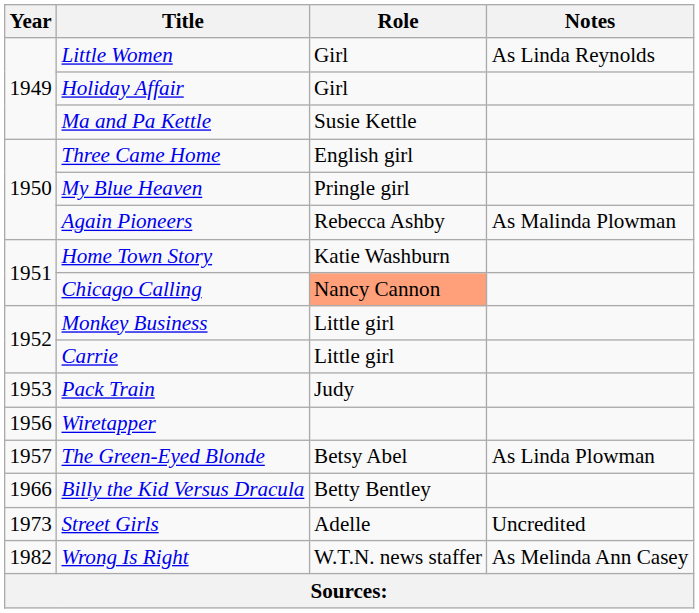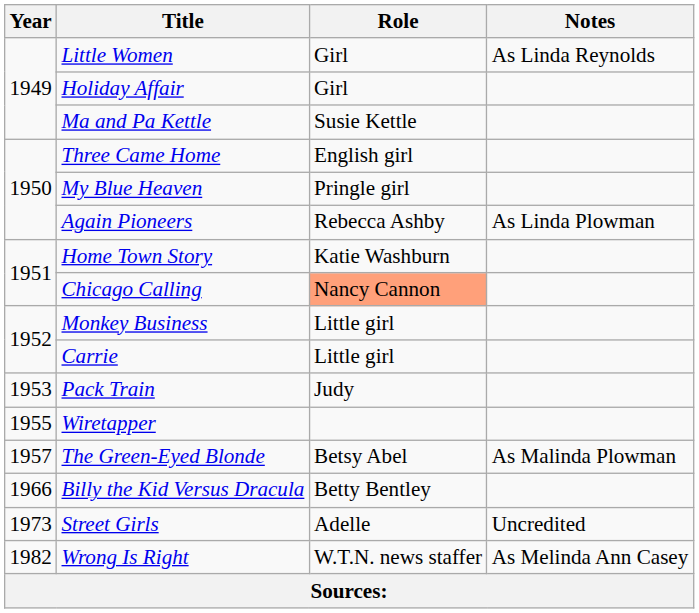 <table class="wikitable sortable">
 <tr>
 <th>Year</th>
 <th>Title</th>
 <th>Role</th>
 <th>Notes</th>
 </tr>
 <tr>
 <td rowspan=3>1949</td>
 <td><em><a href='#'>Little Women</a></em></td>
 <td>Girl</td>
 <td>As Linda Reynolds</td>
 </tr>
 <tr>
 <td><em><a href='#'>Holiday Affair</a></em></td>
 <td>Girl</td>
 <td></td>
 </tr>
 <tr>
 <td><em><a href='#'>Ma and Pa Kettle</a></em></td>
 <td>Susie Kettle</td>
 <td></td>
 </tr>
 <tr>
 <td rowspan=3>1950</td>
 <td><em><a href='#'>Three Came Home</a></em></td>
 <td>English girl</td>
 <td></td>
 </tr>
 <tr>
 <td><em><a href='#'>My Blue Heaven</a></em></td>
 <td>Pringle girl</td>
 <td></td>
 </tr>
 <tr>
 <td><em><a href='#'>Again Pioneers</a></em></td>
 <td>Rebecca Ashby</td>
-<td>As Malinda Plowman</td>
+<td>As Linda Plowman</td>
 </tr>
 <tr>
 <td rowspan=2>1951</td>
 <td><em><a href='#'>Home Town Story</a></em></td>
 <td>Katie Washburn</td>
 <td></td>
 </tr>
 <tr>
 <td><em><a href='#'>Chicago Calling</a></em></td>
 <td style="background: lightsalmon;">Nancy Cannon</td>
 <td></td>
 </tr>
 <tr>
 <td rowspan=2>1952</td>
 <td><em><a href='#'>Monkey Business</a></em></td>
 <td>Little girl</td>
 <td></td>
 </tr>
 <tr>
 <td><em><a href='#'>Carrie</a></em></td>
 <td>Little girl</td>
 <td></td>
 </tr>
 <tr>
 <td>1953</td>
 <td><em><a href='#'>Pack Train</a></em></td>
 <td>Judy</td>
 <td></td>
 </tr>
 <tr>
-<td>1956</td>
+<td>1955</td>
 <td><em><a href='#'>Wiretapper</a></em></td>
 <td></td>
 <td></td>
 </tr>
 <tr>
 <td>1957</td>
 <td><em><a href='#'>The Green-Eyed Blonde</a></em></td>
 <td>Betsy Abel</td>
-<td>As Linda Plowman</td>
+<td>As Malinda Plowman</td>
 </tr>
 <tr>
 <td>1966</td>
 <td><em><a href='#'>Billy the Kid Versus Dracula</a></em></td>
 <td>Betty Bentley</td>
 <td></td>
 </tr>
 <tr>
 <td>1973</td>
 <td><em><a href='#'>Street Girls</a></em></td>
 <td>Adelle</td>
 <td>Uncredited</td>
 </tr>
 <tr>
 <td>1982</td>
 <td><em><a href='#'>Wrong Is Right</a></em></td>
 <td>W.T.N. news staffer</td>
 <td>As Melinda Ann Casey</td>
 </tr>
 <tr>
 <th colspan=4>Sources:</th>
 </tr>
 </table>
